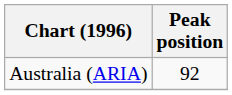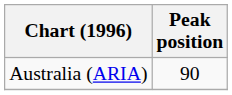 <table class="wikitable">
 <tr>
 <th>Chart (1996)</th>
 <th>Peak<br>position</th>
 </tr>
 <tr>
 <td>Australia (<a href='#'>ARIA</a>)</td>
-<td align="center">92</td>
+<td align="center">90</td>
 </tr>
 <tr>
 </tr>
 <tr>
 </tr>
 <tr>
 </tr>
 <tr>
 </tr>
 <tr>
 </tr>
 </table>
